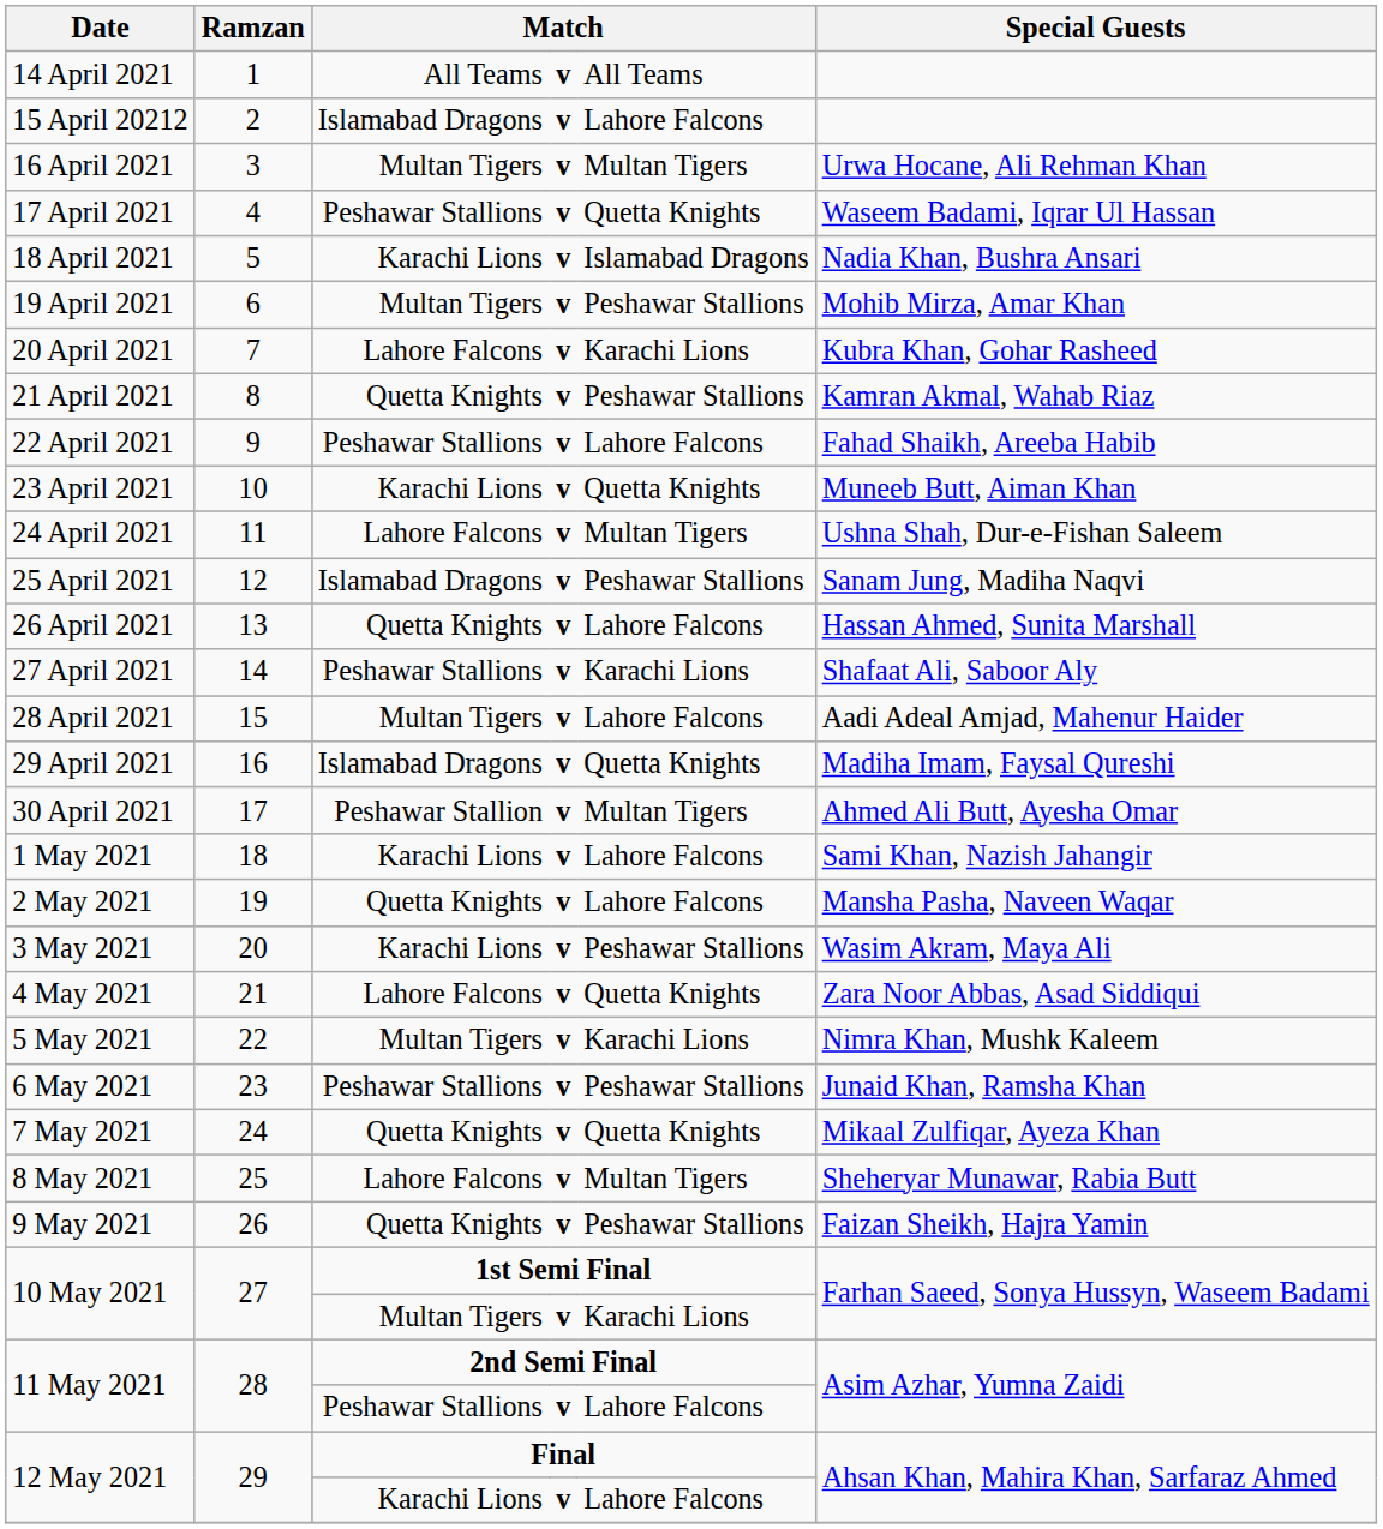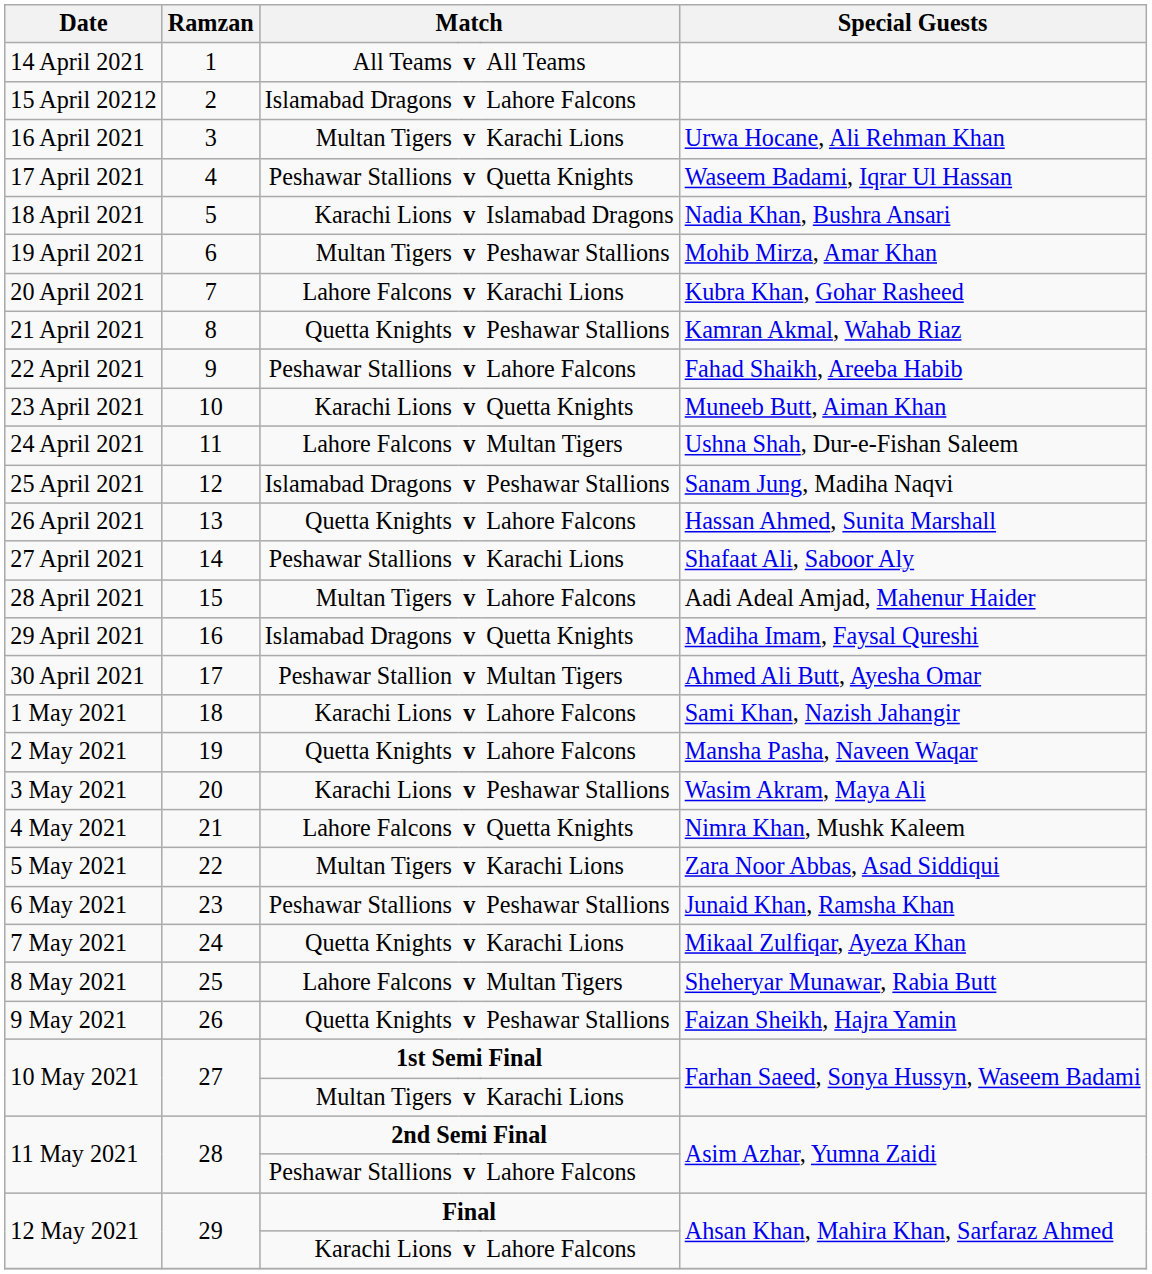 <table class="wikitable">
 <tr>
 <th>Date</th>
 <th>Ramzan</th>
 <th colspan="3">Match</th>
 <th>Special Guests</th>
 </tr>
 <tr>
 <td>14 April 2021</td>
 <td style="text-align:center">1</td>
 <td style="text-align:right;border-right:1px solid transparent">All Teams</td>
 <td style="border-left:1px solid transparent;border-right:1px solid transparent"><strong>v</strong></td>
 <td style="border-left:1px solid transparent">All Teams</td>
 <td></td>
 </tr>
 <tr>
 <td>15 April 20212</td>
 <td style="text-align:center">2</td>
 <td style="text-align:right;border-right:1px solid transparent">Islamabad Dragons</td>
 <td style="border-left:1px solid transparent;border-right:1px solid transparent"><strong>v</strong></td>
 <td style="border-left:1px solid transparent">Lahore Falcons</td>
 <td></td>
 </tr>
 <tr>
 <td>16 April 2021</td>
 <td style="text-align:center">3</td>
 <td style="text-align:right;border-right:1px solid transparent">Multan Tigers</td>
 <td style="border-left:1px solid transparent;border-right:1px solid transparent"><strong>v</strong></td>
-<td style="border-left:1px solid transparent">Multan Tigers</td>
+<td style="border-left:1px solid transparent">Karachi Lions</td>
 <td><a href='#'>Urwa Hocane</a>, <a href='#'>Ali Rehman Khan</a></td>
 </tr>
 <tr>
 <td>17 April 2021</td>
 <td style="text-align:center">4</td>
 <td style="text-align:right;border-right:1px solid transparent">Peshawar Stallions</td>
 <td style="border-left:1px solid transparent;border-right:1px solid transparent"><strong>v</strong></td>
 <td style="border-left:1px solid transparent">Quetta Knights</td>
 <td><a href='#'>Waseem Badami</a>, <a href='#'>Iqrar Ul Hassan</a></td>
 </tr>
 <tr>
 <td>18 April 2021</td>
 <td style="text-align:center">5</td>
 <td style="text-align:right;border-right:1px solid transparent">Karachi Lions</td>
 <td style="border-left:1px solid transparent;border-right:1px solid transparent"><strong>v</strong></td>
 <td style="border-left:1px solid transparent">Islamabad Dragons</td>
 <td><a href='#'>Nadia Khan</a>, <a href='#'>Bushra Ansari</a></td>
 </tr>
 <tr>
 <td>19 April 2021</td>
 <td style="text-align:center">6</td>
 <td style="text-align:right;border-right:1px solid transparent">Multan Tigers</td>
 <td style="border-left:1px solid transparent;border-right:1px solid transparent"><strong>v</strong></td>
 <td style="border-left:1px solid transparent">Peshawar Stallions</td>
 <td><a href='#'>Mohib Mirza</a>, <a href='#'>Amar Khan</a></td>
 </tr>
 <tr>
 <td>20 April 2021</td>
 <td style="text-align:center">7</td>
 <td style="text-align:right;border-right:1px solid transparent">Lahore Falcons</td>
 <td style="border-left:1px solid transparent;border-right:1px solid transparent"><strong>v</strong></td>
 <td style="border-left:1px solid transparent">Karachi Lions</td>
 <td><a href='#'>Kubra Khan</a>, <a href='#'>Gohar Rasheed</a></td>
 </tr>
 <tr>
 <td>21 April 2021</td>
 <td style="text-align:center">8</td>
 <td style="text-align:right;border-right:1px solid transparent">Quetta Knights</td>
 <td style="border-left:1px solid transparent;border-right:1px solid transparent"><strong>v</strong></td>
 <td style="border-left:1px solid transparent">Peshawar Stallions</td>
 <td><a href='#'>Kamran Akmal</a>, <a href='#'>Wahab Riaz</a></td>
 </tr>
 <tr>
 <td>22 April 2021</td>
 <td style="text-align:center">9</td>
 <td style="text-align:right;border-right:1px solid transparent">Peshawar Stallions</td>
 <td style="border-left:1px solid transparent;border-right:1px solid transparent"><strong>v</strong></td>
 <td style="border-left:1px solid transparent">Lahore Falcons</td>
 <td><a href='#'>Fahad Shaikh</a>, <a href='#'>Areeba Habib</a></td>
 </tr>
 <tr>
 <td>23 April 2021</td>
 <td style="text-align:center">10</td>
 <td style="text-align:right;border-right:1px solid transparent">Karachi Lions</td>
 <td style="border-left:1px solid transparent;border-right:1px solid transparent"><strong>v</strong></td>
 <td style="border-left:1px solid transparent">Quetta Knights</td>
 <td><a href='#'>Muneeb Butt</a>, <a href='#'>Aiman Khan</a></td>
 </tr>
 <tr>
 <td>24 April 2021</td>
 <td style="text-align:center">11</td>
 <td style="text-align:right;border-right:1px solid transparent">Lahore Falcons</td>
 <td style="border-left:1px solid transparent;border-right:1px solid transparent"><strong>v</strong></td>
 <td style="border-left:1px solid transparent">Multan Tigers</td>
 <td><a href='#'>Ushna Shah</a>, Dur-e-Fishan Saleem</td>
 </tr>
 <tr>
 <td>25 April 2021</td>
 <td style="text-align:center">12</td>
 <td style="text-align:right;border-right:1px solid transparent">Islamabad Dragons</td>
 <td style="border-left:1px solid transparent;border-right:1px solid transparent"><strong>v</strong></td>
 <td style="border-left:1px solid transparent">Peshawar Stallions</td>
 <td><a href='#'>Sanam Jung</a>, Madiha Naqvi</td>
 </tr>
 <tr>
 <td>26 April 2021</td>
 <td style="text-align:center">13</td>
 <td style="text-align:right;border-right:1px solid transparent">Quetta Knights</td>
 <td style="border-left:1px solid transparent;border-right:1px solid transparent"><strong>v</strong></td>
 <td style="border-left:1px solid transparent">Lahore Falcons</td>
 <td><a href='#'>Hassan Ahmed</a>, <a href='#'>Sunita Marshall</a></td>
 </tr>
 <tr>
 <td>27 April 2021</td>
 <td style="text-align:center">14</td>
 <td style="text-align:right;border-right:1px solid transparent">Peshawar Stallions</td>
 <td style="border-left:1px solid transparent;border-right:1px solid transparent"><strong>v</strong></td>
 <td style="border-left:1px solid transparent">Karachi Lions</td>
 <td><a href='#'>Shafaat Ali</a>, <a href='#'>Saboor Aly</a></td>
 </tr>
 <tr>
 <td>28 April 2021</td>
 <td style="text-align:center">15</td>
 <td style="text-align:right;border-right:1px solid transparent">Multan Tigers</td>
 <td style="border-left:1px solid transparent;border-right:1px solid transparent"><strong>v</strong></td>
 <td style="border-left:1px solid transparent">Lahore Falcons</td>
 <td>Aadi Adeal Amjad, <a href='#'>Mahenur Haider</a></td>
 </tr>
 <tr>
 <td>29 April 2021</td>
 <td style="text-align:center">16</td>
 <td style="text-align:right;border-right:1px solid transparent">Islamabad Dragons</td>
 <td style="border-left:1px solid transparent;border-right:1px solid transparent"><strong>v</strong></td>
 <td style="border-left:1px solid transparent">Quetta Knights</td>
 <td><a href='#'>Madiha Imam</a>, <a href='#'>Faysal Qureshi</a></td>
 </tr>
 <tr>
 <td>30 April 2021</td>
 <td style="text-align:center">17</td>
 <td style="text-align:right;border-right:1px solid transparent">Peshawar Stallion</td>
 <td style="border-left:1px solid transparent;border-right:1px solid transparent"><strong>v</strong></td>
 <td style="border-left:1px solid transparent">Multan Tigers</td>
 <td><a href='#'>Ahmed Ali Butt</a>, <a href='#'>Ayesha Omar</a></td>
 </tr>
 <tr>
 <td>1 May 2021</td>
 <td style="text-align:center">18</td>
 <td style="text-align:right;border-right:1px solid transparent">Karachi Lions</td>
 <td style="border-left:1px solid transparent;border-right:1px solid transparent"><strong>v</strong></td>
 <td style="border-left:1px solid transparent">Lahore Falcons</td>
 <td><a href='#'>Sami Khan</a>, <a href='#'>Nazish Jahangir</a></td>
 </tr>
 <tr>
 <td>2 May 2021</td>
 <td style="text-align:center">19</td>
 <td style="text-align:right;border-right:1px solid transparent">Quetta Knights</td>
 <td style="border-left:1px solid transparent;border-right:1px solid transparent"><strong>v</strong></td>
 <td style="border-left:1px solid transparent">Lahore Falcons</td>
 <td><a href='#'>Mansha Pasha</a>, <a href='#'>Naveen Waqar</a></td>
 </tr>
 <tr>
 <td>3 May 2021</td>
 <td style="text-align:center">20</td>
 <td style="text-align:right;border-right:1px solid transparent">Karachi Lions</td>
 <td style="border-left:1px solid transparent;border-right:1px solid transparent"><strong>v</strong></td>
 <td style="border-left:1px solid transparent">Peshawar Stallions</td>
 <td><a href='#'>Wasim Akram</a>, <a href='#'>Maya Ali</a></td>
 </tr>
 <tr>
 <td>4 May 2021</td>
 <td style="text-align:center">21</td>
 <td style="text-align:right;border-right:1px solid transparent">Lahore Falcons</td>
 <td style="border-left:1px solid transparent;border-right:1px solid transparent"><strong>v</strong></td>
 <td style="border-left:1px solid transparent">Quetta Knights</td>
-<td><a href='#'>Zara Noor Abbas</a>, <a href='#'>Asad Siddiqui</a></td>
+<td><a href='#'>Nimra Khan</a>, Mushk Kaleem</td>
 </tr>
 <tr>
 <td>5 May 2021</td>
 <td style="text-align:center">22</td>
 <td style="text-align:right;border-right:1px solid transparent">Multan Tigers</td>
 <td style="border-left:1px solid transparent;border-right:1px solid transparent"><strong>v</strong></td>
 <td style="border-left:1px solid transparent">Karachi Lions</td>
-<td><a href='#'>Nimra Khan</a>, Mushk Kaleem</td>
+<td><a href='#'>Zara Noor Abbas</a>, <a href='#'>Asad Siddiqui</a></td>
 </tr>
 <tr>
 <td>6 May 2021</td>
 <td style="text-align:center">23</td>
 <td style="text-align:right;border-right:1px solid transparent">Peshawar Stallions</td>
 <td style="border-left:1px solid transparent;border-right:1px solid transparent"><strong>v</strong></td>
 <td style="border-left:1px solid transparent">Peshawar Stallions</td>
 <td><a href='#'>Junaid Khan</a>, <a href='#'>Ramsha Khan</a></td>
 </tr>
 <tr>
 <td>7 May 2021</td>
 <td style="text-align:center">24</td>
 <td style="text-align:right;border-right:1px solid transparent">Quetta Knights</td>
 <td style="border-left:1px solid transparent;border-right:1px solid transparent"><strong>v</strong></td>
-<td style="border-left:1px solid transparent">Quetta Knights</td>
+<td style="border-left:1px solid transparent">Karachi Lions</td>
 <td><a href='#'>Mikaal Zulfiqar</a>, <a href='#'>Ayeza Khan</a></td>
 </tr>
 <tr>
 <td>8 May 2021</td>
 <td style="text-align:center">25</td>
 <td style="text-align:right;border-right:1px solid transparent">Lahore Falcons</td>
 <td style="border-left:1px solid transparent;border-right:1px solid transparent"><strong>v</strong></td>
 <td style="border-left:1px solid transparent">Multan Tigers</td>
 <td><a href='#'>Sheheryar Munawar</a>, <a href='#'>Rabia Butt</a></td>
 </tr>
 <tr>
 <td>9 May 2021</td>
 <td style="text-align:center">26</td>
 <td style="text-align:right;border-right:1px solid transparent">Quetta Knights</td>
 <td style="border-left:1px solid transparent;border-right:1px solid transparent"><strong>v</strong></td>
 <td style="border-left:1px solid transparent">Peshawar Stallions</td>
 <td><a href='#'>Faizan Sheikh</a>, <a href='#'>Hajra Yamin</a></td>
 </tr>
 <tr>
 <td rowspan="2">10 May 2021</td>
 <td rowspan="2" style="text-align:center">27</td>
 <td colspan="3" style="text-align:center;"><strong>1st Semi Final</strong></td>
 <td rowspan="2"><a href='#'>Farhan Saeed</a>, <a href='#'>Sonya Hussyn</a>, <a href='#'>Waseem Badami</a></td>
 </tr>
 <tr>
 <td style="text-align:right;border-right:1px solid transparent">Multan Tigers</td>
 <td style="border-left:1px solid transparent;border-right:1px solid transparent"><strong>v</strong></td>
 <td style="border-left:1px solid transparent">Karachi Lions</td>
 </tr>
 <tr>
 <td rowspan="2">11 May 2021</td>
 <td rowspan="2" style="text-align:center">28</td>
 <td colspan="3" style="text-align:center;"><strong>2nd Semi Final</strong></td>
 <td rowspan="2"><a href='#'>Asim Azhar</a>, <a href='#'>Yumna Zaidi</a></td>
 </tr>
 <tr>
 <td style="text-align:right;border-right:1px solid transparent">Peshawar Stallions</td>
 <td style="border-left:1px solid transparent;border-right:1px solid transparent"><strong>v</strong></td>
 <td style="border-left:1px solid transparent">Lahore Falcons</td>
 </tr>
 <tr>
 <td rowspan="2">12 May 2021</td>
 <td rowspan="2" style="text-align:center">29</td>
 <td colspan="3" style="text-align:center;"><strong>Final</strong></td>
 <td rowspan="2"><a href='#'>Ahsan Khan</a>, <a href='#'>Mahira Khan</a>, <a href='#'>Sarfaraz Ahmed</a></td>
 </tr>
 <tr>
 <td style="text-align:right;border-right:1px solid transparent">Karachi Lions</td>
 <td style="border-left:1px solid transparent;border-right:1px solid transparent"><strong>v</strong></td>
 <td style="border-left:1px solid transparent">Lahore Falcons</td>
 </tr>
 <tr>
 </tr>
 </table>
